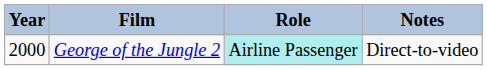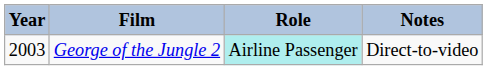 <table class="wikitable" style="font-size:95%;">
 <tr align="center">
 <th style="background:#B0C4DE;">Year</th>
 <th style="background:#B0C4DE;">Film</th>
 <th style="background:#B0C4DE;">Role</th>
 <th style="background:#B0C4DE;">Notes</th>
 </tr>
 <tr>
-<td>2000</td>
+<td>2003</td>
 <td><em><a href='#'>George of the Jungle 2</a></em></td>
 <td style="background: paleturquoise;">Airline Passenger</td>
 <td>Direct-to-video</td>
 </tr>
 </table>
